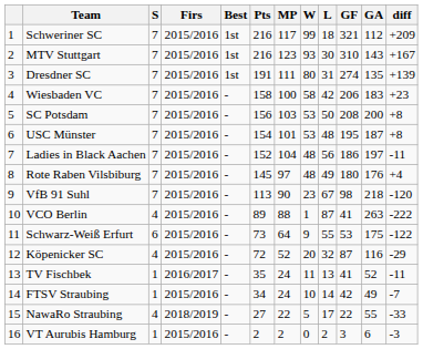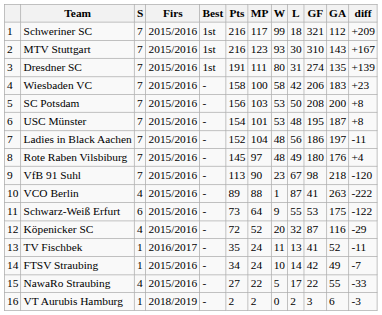 <table class="wikitable">
 <tr>
 <th></th>
 <th>Team</th>
 <th><abbr>S</abbr></th>
 <th><abbr>Firs</abbr></th>
 <th><abbr>Best</abbr></th>
 <th><abbr>Pts</abbr></th>
 <th><abbr>MP</abbr></th>
 <th><abbr>W</abbr></th>
 <th><abbr>L</abbr></th>
 <th><abbr>GF</abbr></th>
 <th><abbr>GA</abbr></th>
 <th><abbr>diff</abbr></th>
 </tr>
 <tr>
 <td>1</td>
 <td>Schweriner SC</td>
 <td>7</td>
 <td>2015/2016</td>
 <td>1st</td>
 <td>216</td>
 <td>117</td>
 <td>99</td>
 <td>18</td>
 <td>321</td>
 <td>112</td>
 <td>+209</td>
 </tr>
 <tr>
 <td>2</td>
 <td>MTV Stuttgart</td>
 <td>7</td>
 <td>2015/2016</td>
 <td>1st</td>
 <td>216</td>
 <td>123</td>
 <td>93</td>
 <td>30</td>
 <td>310</td>
 <td>143</td>
 <td>+167</td>
 </tr>
 <tr>
 <td>3</td>
 <td>Dresdner SC</td>
 <td>7</td>
 <td>2015/2016</td>
 <td>1st</td>
 <td>191</td>
 <td>111</td>
 <td>80</td>
 <td>31</td>
 <td>274</td>
 <td>135</td>
 <td>+139</td>
 </tr>
 <tr>
 <td>4</td>
 <td>Wiesbaden VC</td>
 <td>7</td>
 <td>2015/2016</td>
 <td>-</td>
 <td>158</td>
 <td>100</td>
 <td>58</td>
 <td>42</td>
 <td>206</td>
 <td>183</td>
 <td>+23</td>
 </tr>
 <tr>
 <td>5</td>
 <td>SC Potsdam</td>
 <td>7</td>
 <td>2015/2016</td>
 <td>-</td>
 <td>156</td>
 <td>103</td>
 <td>53</td>
 <td>50</td>
 <td>208</td>
 <td>200</td>
 <td>+8</td>
 </tr>
 <tr>
 <td>6</td>
 <td>USC Münster</td>
 <td>7</td>
 <td>2015/2016</td>
 <td>-</td>
 <td>154</td>
 <td>101</td>
 <td>53</td>
 <td>48</td>
 <td>195</td>
 <td>187</td>
 <td>+8</td>
 </tr>
 <tr>
 <td>7</td>
 <td>Ladies in Black Aachen</td>
 <td>7</td>
 <td>2015/2016</td>
 <td>-</td>
 <td>152</td>
 <td>104</td>
 <td>48</td>
 <td>56</td>
 <td>186</td>
 <td>197</td>
 <td>-11</td>
 </tr>
 <tr>
 <td>8</td>
 <td>Rote Raben Vilsbiburg</td>
 <td>7</td>
 <td>2015/2016</td>
 <td>-</td>
 <td>145</td>
 <td>97</td>
 <td>48</td>
 <td>49</td>
 <td>180</td>
 <td>176</td>
 <td>+4</td>
 </tr>
 <tr>
 <td>9</td>
 <td>VfB 91 Suhl</td>
 <td>7</td>
 <td>2015/2016</td>
 <td>-</td>
 <td>113</td>
 <td>90</td>
 <td>23</td>
 <td>67</td>
 <td>98</td>
 <td>218</td>
 <td>-120</td>
 </tr>
 <tr>
 <td>10</td>
 <td>VCO Berlin</td>
 <td>4</td>
 <td>2015/2016</td>
 <td>-</td>
 <td>89</td>
 <td>88</td>
 <td>1</td>
 <td>87</td>
 <td>41</td>
 <td>263</td>
 <td>-222</td>
 </tr>
 <tr>
 <td>11</td>
 <td>Schwarz-Weiß Erfurt</td>
 <td>6</td>
 <td>2015/2016</td>
 <td>-</td>
 <td>73</td>
 <td>64</td>
 <td>9</td>
 <td>55</td>
 <td>53</td>
 <td>175</td>
 <td>-122</td>
 </tr>
 <tr>
 <td>12</td>
 <td>Köpenicker SC</td>
 <td>4</td>
 <td>2015/2016</td>
 <td>-</td>
 <td>72</td>
 <td>52</td>
 <td>20</td>
 <td>32</td>
 <td>87</td>
 <td>116</td>
 <td>-29</td>
 </tr>
 <tr>
 <td>13</td>
 <td>TV Fischbek</td>
 <td>1</td>
 <td>2016/2017</td>
 <td>-</td>
 <td>35</td>
 <td>24</td>
 <td>11</td>
 <td>13</td>
 <td>41</td>
 <td>52</td>
 <td>-11</td>
 </tr>
 <tr>
 <td>14</td>
 <td>FTSV Straubing</td>
 <td>1</td>
 <td>2015/2016</td>
 <td>-</td>
 <td>34</td>
 <td>24</td>
 <td>10</td>
 <td>14</td>
 <td>42</td>
 <td>49</td>
 <td>-7</td>
 </tr>
 <tr>
 <td>15</td>
 <td>NawaRo Straubing</td>
 <td>4</td>
-<td>2018/2019</td>
+<td>2015/2016</td>
 <td>-</td>
 <td>27</td>
 <td>22</td>
 <td>5</td>
 <td>17</td>
 <td>22</td>
 <td>55</td>
 <td>-33</td>
 </tr>
 <tr>
 <td>16</td>
 <td>VT Aurubis Hamburg</td>
 <td>1</td>
-<td>2015/2016</td>
+<td>2018/2019</td>
 <td>-</td>
 <td>2</td>
 <td>2</td>
 <td>0</td>
 <td>2</td>
 <td>3</td>
 <td>6</td>
 <td>-3</td>
 </tr>
 </table>
